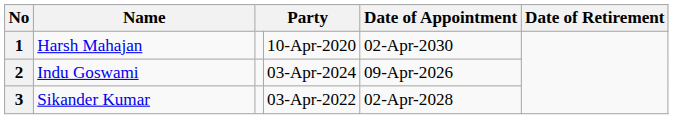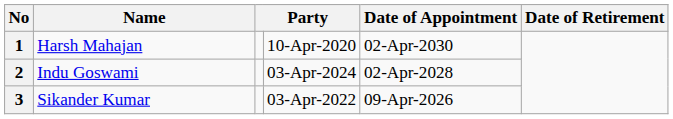 <table class="wikitable sortable">
 <tr>
 <th>No</th>
 <th style="width:200px">Name</th>
 <th colspan="2">Party</th>
 <th>Date of Appointment</th>
 <th>Date of Retirement</th>
 </tr>
 <tr>
 <th>1</th>
 <td><a href='#'>Harsh Mahajan</a></td>
 <td></td>
 <td>10-Apr-2020</td>
 <td>02-Apr-2030</td>
 </tr>
 <tr>
 <th>2</th>
 <td><a href='#'>Indu Goswami</a></td>
 <td></td>
 <td>03-Apr-2024</td>
-<td>09-Apr-2026</td>
+<td>02-Apr-2028</td>
 </tr>
 <tr>
 <th>3</th>
 <td><a href='#'>Sikander Kumar</a></td>
 <td></td>
 <td>03-Apr-2022</td>
-<td>02-Apr-2028</td>
+<td>09-Apr-2026</td>
 </tr>
 </table>
